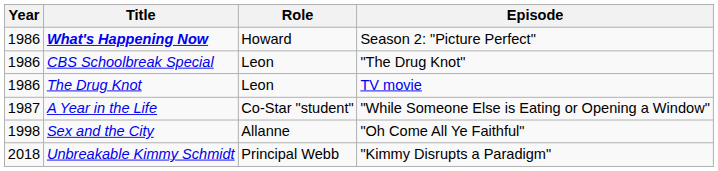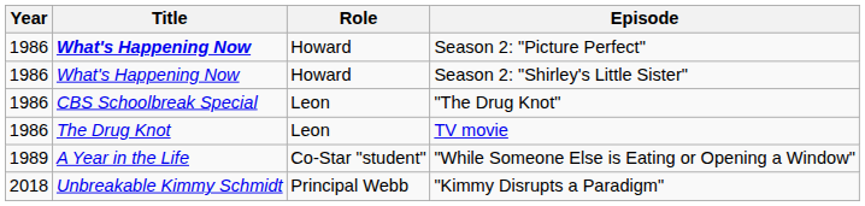 <table class="wikitable">
 <tr>
 <th>Year</th>
 <th>Title</th>
 <th>Role</th>
 <th>Episode</th>
 </tr>
 <tr>
 <td>1986</td>
 <td><strong><a href='#'><em>What's Happening Now</em></a></strong></td>
 <td>Howard</td>
 <td>Season 2: "Picture Perfect"</td>
 </tr>
 <tr>
 <td>1986</td>
+<td><a href='#'><em>What's Happening Now</em></a></td>
+<td>Howard</td>
+<td>Season 2: "Shirley's Little Sister"</td>
+</tr>
+<tr>
+<td>1986</td>
 <td><em><a href='#'>CBS Schoolbreak Special</a></em></td>
 <td>Leon</td>
 <td>"The Drug Knot"</td>
 </tr>
 <tr>
 <td>1986</td>
 <td><em><a href='#'>The Drug Knot</a></em></td>
 <td>Leon</td>
 <td><a href='#'>TV movie</a></td>
 </tr>
 <tr>
-<td>1987</td>
+<td>1989</td>
 <td><em><a href='#'>A Year in the Life</a></em></td>
 <td>Co-Star "student"</td>
 <td>"While Someone Else is Eating or Opening a Window"</td>
-</tr>
-<tr>
-<td>1998</td>
-<td><em><a href='#'>Sex and the City</a></em></td>
-<td>Allanne</td>
-<td>"Oh Come All Ye Faithful"</td>
 </tr>
 <tr>
 <td>2018</td>
 <td><em><a href='#'>Unbreakable Kimmy Schmidt</a></em></td>
 <td>Principal Webb</td>
 <td>"Kimmy Disrupts a Paradigm"</td>
 </tr>
 </table>
